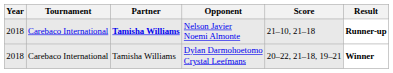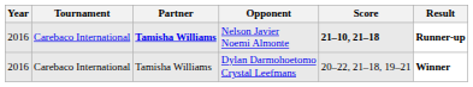 <table class="sortable wikitable" style="font-size: 90%;">
 <tr>
 <th>Year</th>
 <th>Tournament</th>
 <th>Partner</th>
 <th>Opponent</th>
 <th>Score</th>
 <th>Result</th>
 </tr>
 <tr style="background:#E9E9E9">
-<td align="center">2018</td>
+<td align="center">2016</td>
 <td align="left"><a href='#'>Carebaco International</a></td>
 <td align="left"><strong> <a href='#'>Tamisha Williams</a></strong></td>
 <td align="left"> <a href='#'>Nelson Javier</a><br> <a href='#'>Noemi Almonte</a></td>
-<td align="left">21–10, 21–18</td>
+<td align="left"><strong>21–10, 21–18</strong></td>
 <td style="text-align:left; background:white"> <strong>Runner-up</strong></td>
 </tr>
 <tr style="background:#E9E9E9">
-<td align="center">2018</td>
+<td align="center">2016</td>
 <td align="left">Carebaco International</td>
 <td align="left"> Tamisha Williams</td>
 <td align="left"> <a href='#'>Dylan Darmohoetomo</a><br> <a href='#'>Crystal Leefmans</a></td>
 <td align="left">20–22, 21–18, 19–21</td>
 <td style="text-align:left; background:white"> <strong>Winner</strong></td>
 </tr>
 </table>
